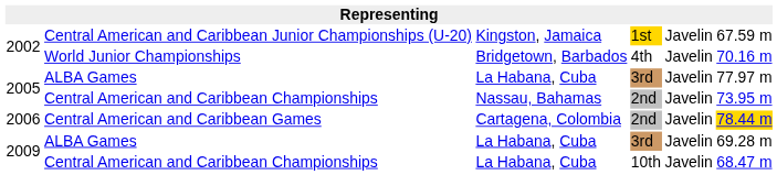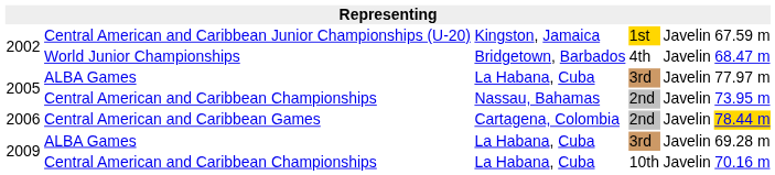 <table>
 <tr>
 <th bgcolor="#eeeeee" colspan="6">Representing </th>
 </tr>
 <tr>
 <td rowspan=2>2002</td>
 <td><a href='#'>Central American and Caribbean Junior Championships (U-20)</a></td>
 <td><a href='#'>Kingston</a>, <a href='#'>Jamaica</a></td>
 <td bgcolor=gold>1st</td>
 <td>Javelin</td>
 <td>67.59 m</td>
 </tr>
 <tr>
 <td><a href='#'>World Junior Championships</a></td>
 <td><a href='#'>Bridgetown</a>, <a href='#'>Barbados</a></td>
 <td>4th</td>
 <td>Javelin</td>
-<td><a href='#'>70.16 m</a></td>
+<td><a href='#'>68.47 m</a></td>
 </tr>
 <tr>
 <td rowspan=2>2005</td>
 <td><a href='#'>ALBA Games</a></td>
 <td><a href='#'>La Habana</a>, <a href='#'>Cuba</a></td>
 <td bgcolor=cc9966>3rd</td>
 <td>Javelin</td>
 <td>77.97 m</td>
 </tr>
 <tr>
 <td><a href='#'>Central American and Caribbean Championships</a></td>
 <td><a href='#'>Nassau, Bahamas</a></td>
 <td bgcolor="silver">2nd</td>
 <td>Javelin</td>
 <td><a href='#'>73.95 m</a></td>
 </tr>
 <tr>
 <td>2006</td>
 <td><a href='#'>Central American and Caribbean Games</a></td>
 <td><a href='#'>Cartagena, Colombia</a></td>
 <td bgcolor="silver">2nd</td>
 <td>Javelin</td>
 <td style="background: gold;"><a href='#'>78.44 m</a></td>
 </tr>
 <tr>
 <td rowspan=2>2009</td>
 <td><a href='#'>ALBA Games</a></td>
 <td><a href='#'>La Habana</a>, <a href='#'>Cuba</a></td>
 <td bgcolor=cc9966>3rd</td>
 <td>Javelin</td>
 <td>69.28 m</td>
 </tr>
 <tr>
 <td><a href='#'>Central American and Caribbean Championships</a></td>
 <td><a href='#'>La Habana</a>, <a href='#'>Cuba</a></td>
 <td>10th</td>
 <td>Javelin</td>
-<td><a href='#'>68.47 m</a></td>
+<td><a href='#'>70.16 m</a></td>
 </tr>
 </table>
